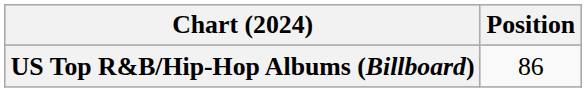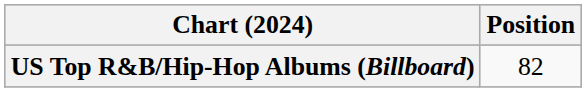 <table class="wikitable plainrowheaders" style="text-align:center">
 <tr>
 <th scope="col">Chart (2024)</th>
 <th scope="col">Position</th>
 </tr>
 <tr>
 <th scope="row">US Top R&B/Hip-Hop Albums (<em>Billboard</em>)</th>
-<td>86</td>
+<td>82</td>
 </tr>
 </table>
